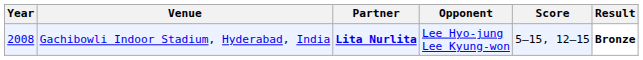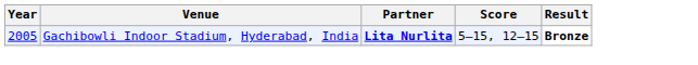 <table class="sortable wikitable" style="font-size: 90%;">
 <tr>
 <th>Year</th>
 <th>Venue</th>
 <th>Partner</th>
-<th>Opponent</th>
 <th>Score</th>
 <th>Result</th>
 </tr>
 <tr style="background:#ECF2FF">
-<td align="center"><a href='#'>2008</a></td>
+<td align="center"><a href='#'>2005</a></td>
 <td align="left"><a href='#'>Gachibowli Indoor Stadium</a>, <a href='#'>Hyderabad</a>, <a href='#'>India</a></td>
 <td align="left"><strong> <a href='#'>Lita Nurlita</a></strong></td>
-<td align="left"> <a href='#'>Lee Hyo-jung</a><br> <a href='#'>Lee Kyung-won</a></td>
 <td align="left">5–15, 12–15</td>
 <td style="text-align:left; background:white"> <strong>Bronze</strong></td>
 </tr>
 </table>
